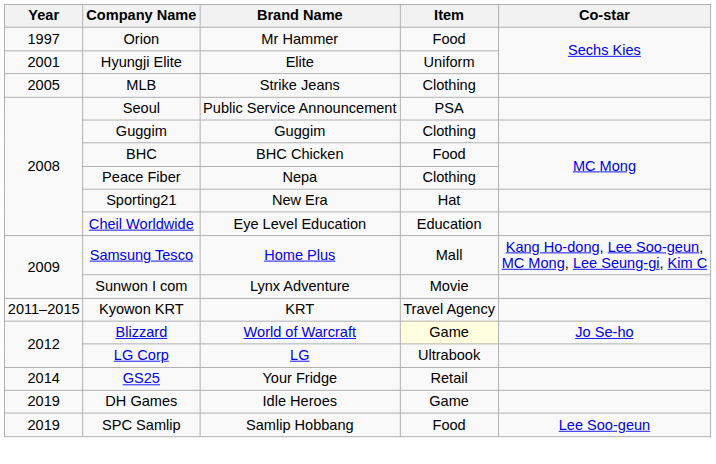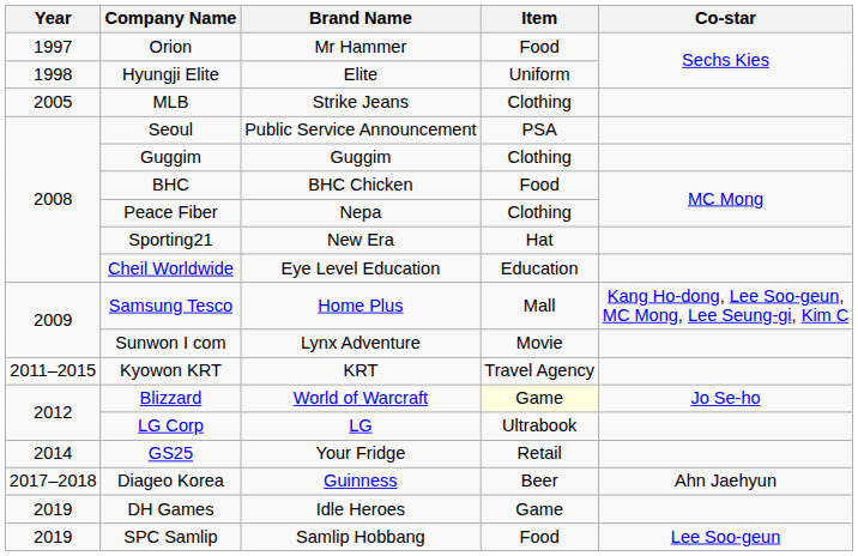 <table class="wikitable sortable">
 <tr>
 <th>Year</th>
 <th>Company Name</th>
 <th>Brand Name</th>
 <th>Item</th>
 <th>Co-star</th>
 </tr>
 <tr style="text-align:center;">
 <td>1997</td>
 <td>Orion</td>
 <td>Mr Hammer</td>
 <td>Food</td>
 <td rowspan="2"><a href='#'>Sechs Kies</a></td>
 </tr>
 <tr style="text-align:center;">
-<td>2001</td>
+<td>1998</td>
 <td>Hyungji Elite</td>
 <td>Elite</td>
 <td>Uniform</td>
 </tr>
 <tr>
 <td style="text-align:center;">2005</td>
 <td style="text-align:center;">MLB</td>
 <td style="text-align:center;">Strike Jeans</td>
 <td style="text-align:center;">Clothing</td>
 <td></td>
 </tr>
 <tr>
 <td rowspan="6"  style="text-align:center;">2008</td>
 <td style="text-align:center;">Seoul</td>
 <td style="text-align:center;">Public Service Announcement</td>
 <td style="text-align:center;">PSA</td>
 <td></td>
 </tr>
 <tr>
 <td style="text-align:center;">Guggim</td>
 <td style="text-align:center;">Guggim</td>
 <td style="text-align:center;">Clothing</td>
 <td></td>
 </tr>
 <tr style="text-align:center;">
 <td>BHC</td>
 <td>BHC Chicken</td>
 <td>Food</td>
 <td rowspan="2"><a href='#'>MC Mong</a></td>
 </tr>
 <tr style="text-align:center;">
 <td>Peace Fiber</td>
 <td>Nepa</td>
 <td>Clothing</td>
 </tr>
 <tr style="text-align:center;">
 <td>Sporting21</td>
 <td>New Era</td>
 <td>Hat</td>
 <td></td>
 </tr>
 <tr style="text-align:center;">
 <td><a href='#'>Cheil Worldwide</a></td>
 <td>Eye Level Education</td>
 <td>Education</td>
 <td></td>
 </tr>
 <tr style="text-align:center;">
 <td rowspan="2"  style="text-align:center;">2009</td>
 <td><a href='#'>Samsung Tesco</a></td>
 <td><a href='#'>Home Plus</a></td>
 <td>Mall</td>
 <td><a href='#'>Kang Ho-dong</a>, <a href='#'>Lee Soo-geun</a>,<br><a href='#'>MC Mong</a>, <a href='#'>Lee Seung-gi</a>, <a href='#'>Kim C</a></td>
 </tr>
 <tr style="text-align:center;">
 <td>Sunwon I com</td>
 <td>Lynx Adventure</td>
 <td>Movie</td>
 <td style="text-align:center;"></td>
 </tr>
 <tr style="text-align:center;">
 <td>2011–2015</td>
 <td>Kyowon KRT</td>
 <td>KRT</td>
 <td>Travel Agency</td>
 <td></td>
 </tr>
 <tr style="text-align:center;">
 <td rowspan="2">2012</td>
 <td><a href='#'>Blizzard</a></td>
 <td><a href='#'>World of Warcraft</a></td>
 <td style="background: lightyellow;">Game</td>
 <td><a href='#'>Jo Se-ho</a></td>
 </tr>
 <tr style="text-align:center;">
 <td><a href='#'>LG Corp</a></td>
 <td><a href='#'>LG</a></td>
 <td>Ultrabook</td>
 <td></td>
 </tr>
 <tr style="text-align:center;">
 <td>2014</td>
 <td><a href='#'>GS25</a></td>
 <td>Your Fridge</td>
 <td>Retail</td>
 <td></td>
 </tr>
 <tr style="text-align:center;">
+<td>2017–2018</td>
+<td>Diageo Korea</td>
+<td><a href='#'>Guinness</a></td>
+<td>Beer</td>
+<td>Ahn Jaehyun</td>
+</tr>
+<tr style="text-align:center;">
 <td>2019</td>
 <td>DH Games</td>
 <td>Idle Heroes</td>
 <td>Game</td>
 <td></td>
 </tr>
 <tr style="text-align:center;">
 <td>2019</td>
 <td>SPC Samlip</td>
 <td>Samlip Hobbang</td>
 <td>Food</td>
 <td><a href='#'>Lee Soo-geun</a></td>
 </tr>
 </table>
